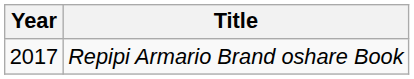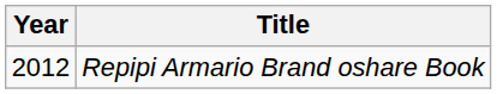 <table class="wikitable">
 <tr>
 <th>Year</th>
 <th>Title</th>
 </tr>
 <tr>
-<td>2017</td>
+<td>2012</td>
 <td><em>Repipi Armario Brand oshare Book</em></td>
 </tr>
 </table>
